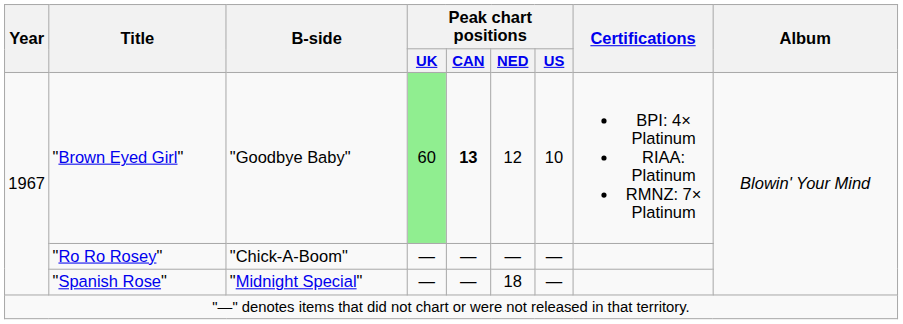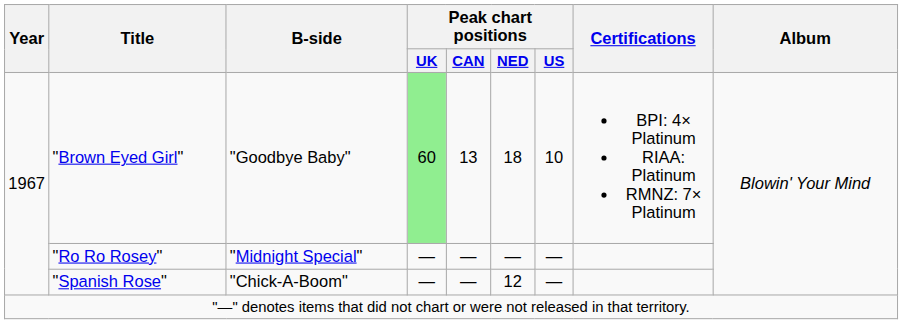 <table class="wikitable" style="text-align:center;">
 <tr>
 <th rowspan="2" style="width:2em;">Year</th>
 <th rowspan="2" style="width:18em;">Title</th>
 <th rowspan="2" style="width:18em;">B-side</th>
 <th colspan="4">Peak chart positions</th>
 <th rowspan="2" style="width:10em;"><a href='#'>Certifications</a></th>
 <th rowspan="2" style="width:20em;">Album</th>
 </tr>
 <tr>
 <th style="width:3em;font-size:90%;"><a href='#'>UK</a><br></th>
 <th style="width:3em;font-size:90%;"><a href='#'>CAN</a><br></th>
 <th style="width:3em;font-size:90%;"><a href='#'>NED</a><br></th>
 <th style="width:3em;font-size:90%;"><a href='#'>US</a><br></th>
 </tr>
 <tr>
 <td rowspan="3">1967</td>
 <td style="text-align:left;">"<a href='#'>Brown Eyed Girl</a>"</td>
 <td style="text-align:left;">"Goodbye Baby"</td>
 <td style="background: lightgreen;">60<br></td>
-<td><strong>13</strong></td>
-<td>12</td>
+<td>13</td>
+<td>18</td>
 <td>10</td>
 <td><br><ul><li>BPI: 4× Platinum</li><li>RIAA: Platinum</li><li>RMNZ: 7× Platinum</li></ul></td>
 <td rowspan="3"><em>Blowin' Your Mind</em></td>
 </tr>
 <tr>
 <td style="text-align:left;">"<a href='#'>Ro Ro Rosey</a>"</td>
-<td style="text-align:left;">"Chick-A-Boom"</td>
+<td style="text-align:left;">"<a href='#'>Midnight Special</a>"</td>
 <td>—</td>
 <td>—</td>
 <td>—</td>
 <td>—</td>
 <td></td>
 </tr>
 <tr>
 <td style="text-align:left;">"<a href='#'>Spanish Rose</a>"</td>
-<td style="text-align:left;">"<a href='#'>Midnight Special</a>"</td>
+<td style="text-align:left;">"Chick-A-Boom"</td>
 <td>—</td>
 <td>—</td>
-<td>18</td>
+<td>12</td>
 <td>—</td>
 <td></td>
 </tr>
 <tr>
 <td colspan="15" style="font-size:90%">"—" denotes items that did not chart or were not released in that territory.</td>
 </tr>
 </table>
